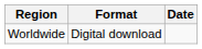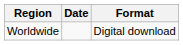 <table class="wikitable">
 <tr>
 <th>Region</th>
+<th>Date</th>
 <th>Format</th>
-<th>Date</th>
 </tr>
 <tr>
 <td>Worldwide</td>
+<td></td>
 <td>Digital download</td>
-<td></td>
 </tr>
 </table>
